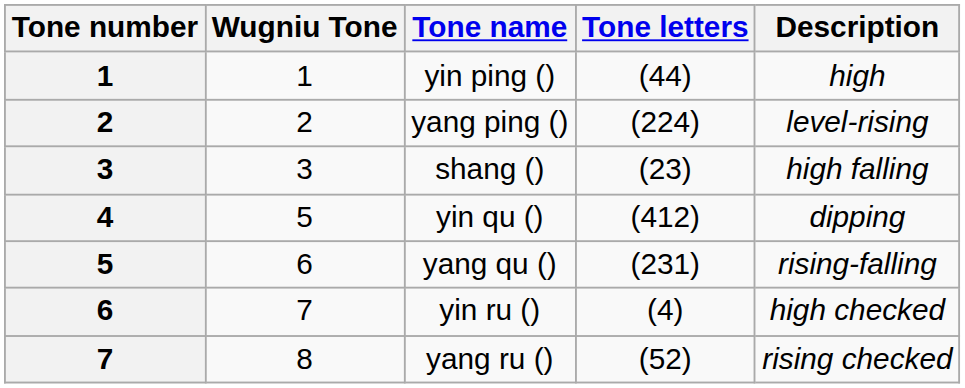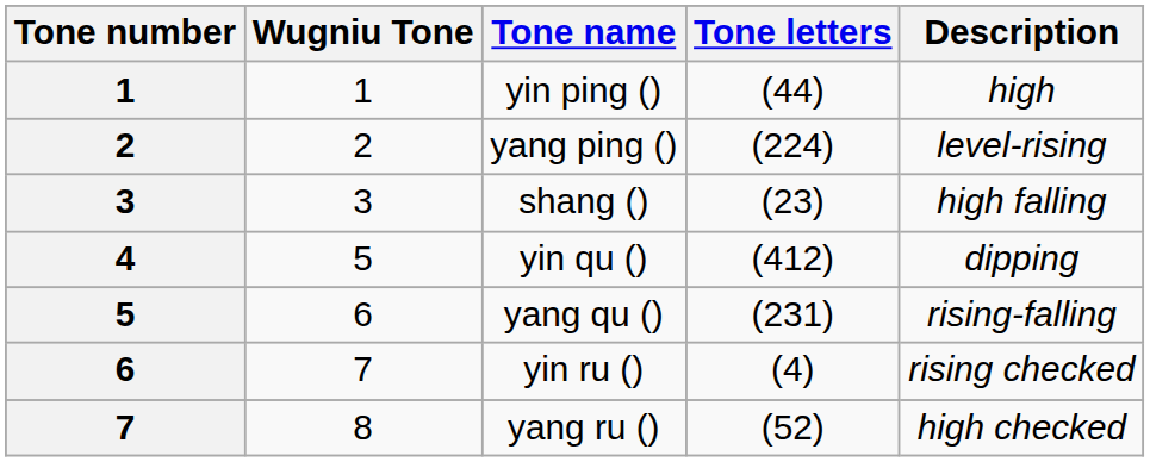 <table class="wikitable" style="text-align:center">
 <tr>
 <th>Tone number</th>
 <th>Wugniu Tone</th>
 <th><a href='#'>Tone name</a></th>
 <th><a href='#'>Tone letters</a></th>
 <th>Description</th>
 </tr>
 <tr>
 <th>1</th>
 <td>1</td>
 <td>yin ping ()</td>
 <td> (44)</td>
 <td><em>high</em></td>
 </tr>
 <tr>
 <th>2</th>
 <td>2</td>
 <td>yang ping ()</td>
 <td> (224)</td>
 <td><em>level-rising</em></td>
 </tr>
 <tr>
 <th>3</th>
 <td>3</td>
 <td>shang ()</td>
 <td> (23)</td>
 <td><em>high falling</em></td>
 </tr>
 <tr>
 <th>4</th>
 <td>5</td>
 <td>yin qu ()</td>
 <td> (412)</td>
 <td><em>dipping</em></td>
 </tr>
 <tr>
 <th>5</th>
 <td>6</td>
 <td>yang qu ()</td>
 <td> (231)</td>
 <td><em>rising-falling</em></td>
 </tr>
 <tr>
 <th>6</th>
 <td>7</td>
 <td>yin ru ()</td>
 <td> (4)</td>
-<td><em>high checked</em></td>
+<td><em>rising checked</em></td>
 </tr>
 <tr>
 <th>7</th>
 <td>8</td>
 <td>yang ru ()</td>
 <td> (52)</td>
-<td><em>rising checked</em></td>
+<td><em>high checked</em></td>
 </tr>
 </table>
